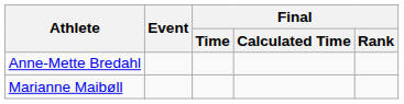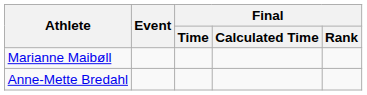 <table class="wikitable" style="font-size:90%">
 <tr>
 <th rowspan="2">Athlete</th>
 <th rowspan="2">Event</th>
 <th colspan="3">Final</th>
 </tr>
 <tr>
 <th>Time</th>
 <th>Calculated Time</th>
 <th>Rank</th>
 </tr>
 <tr>
+<td rowspan=1><a href='#'>Marianne Maibøll</a></td>
+<td></td>
+<td align="center"></td>
+<td align="center"></td>
+<td align="center"></td>
+</tr>
+<tr>
 <td rowspan=1><a href='#'>Anne-Mette Bredahl</a></td>
 <td></td>
 <td align="center"></td>
 <td align="center"></td>
 <td align="center"></td>
 </tr>
-<tr>
-<td rowspan=1><a href='#'>Marianne Maibøll</a></td>
-<td></td>
-<td align="center"></td>
-<td align="center"></td>
-<td align="center"></td>
-</tr>
 </table>
